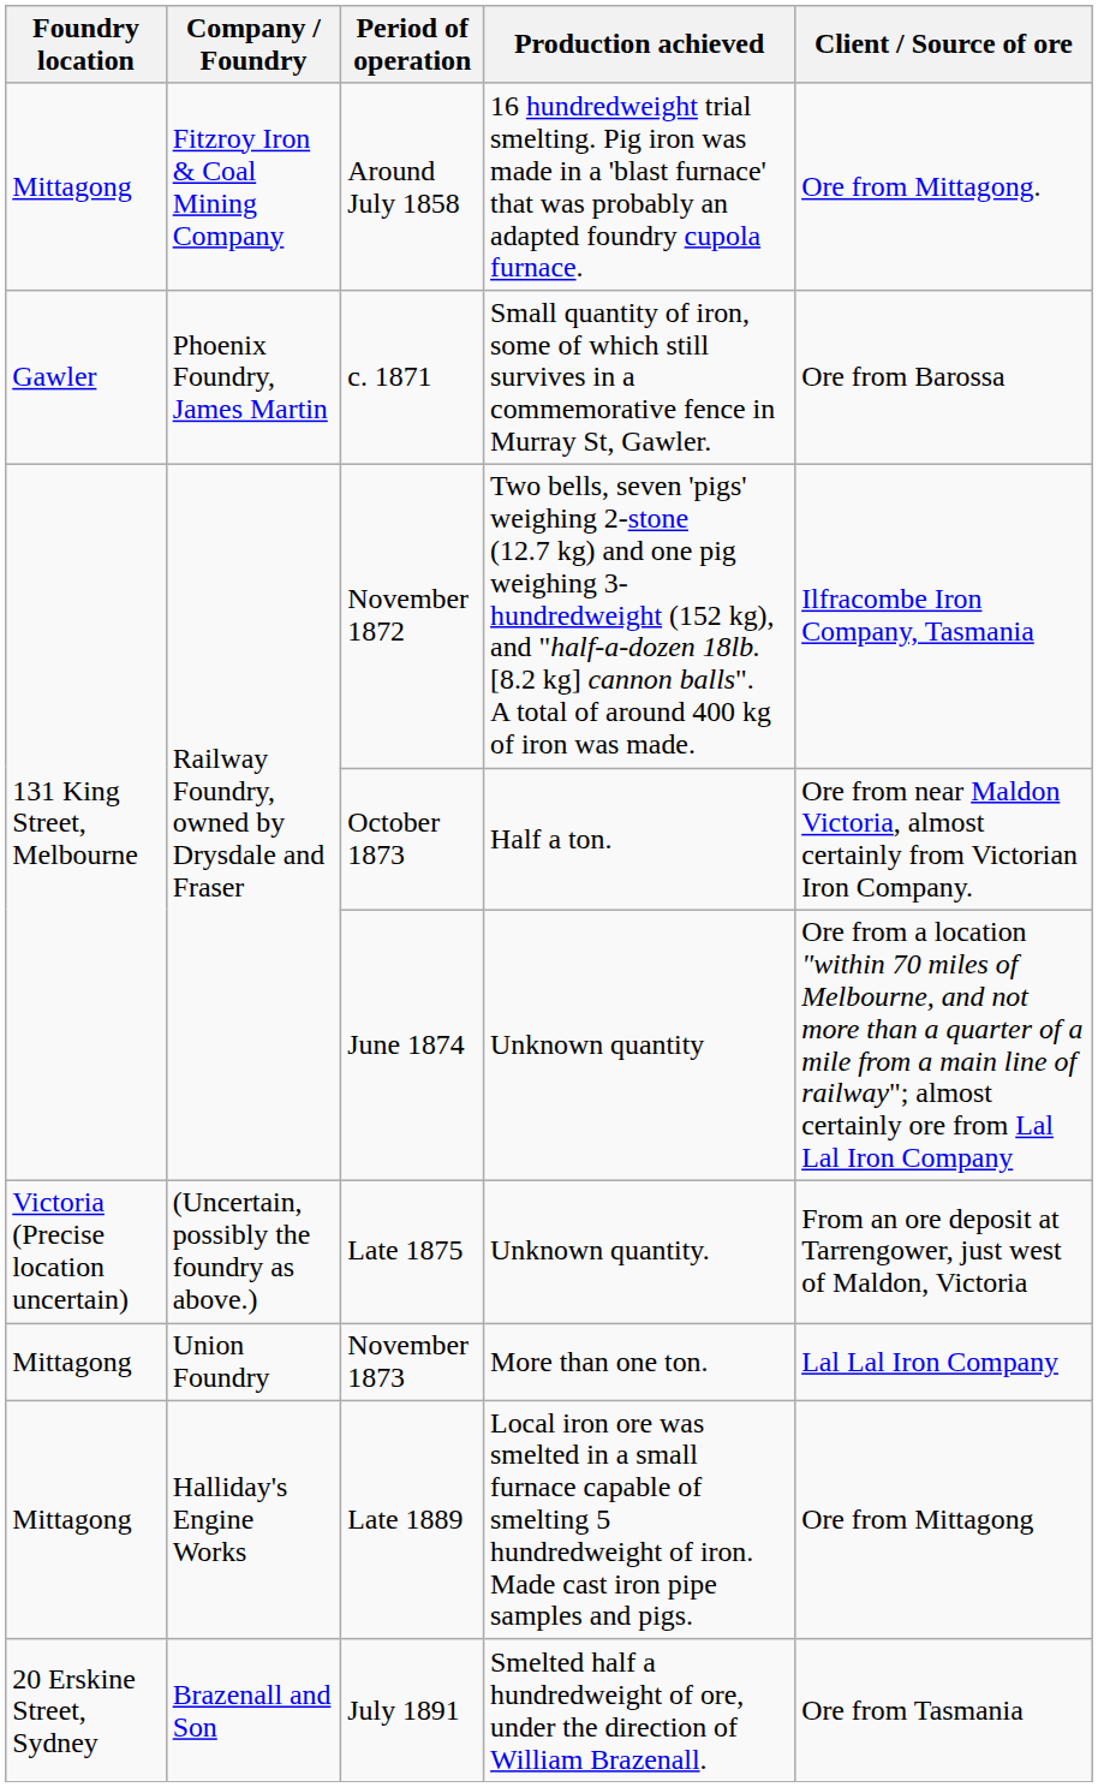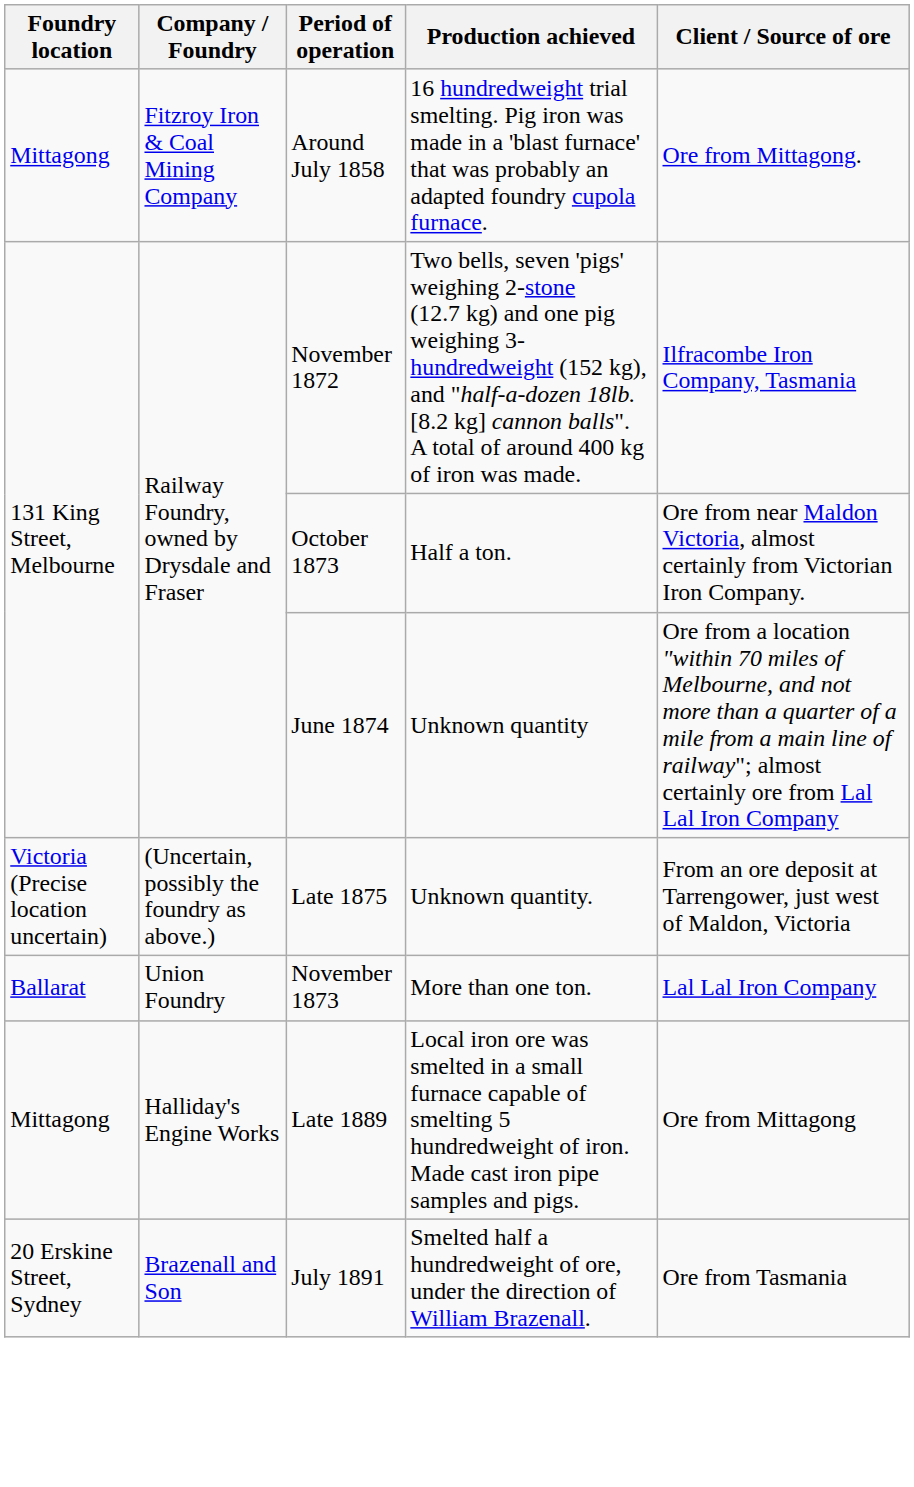 <table class="wikitable">
 <tr>
 <th>Foundry location</th>
 <th>Company / Foundry</th>
 <th>Period of  operation</th>
 <th>Production  achieved</th>
 <th>Client / Source of ore</th>
 </tr>
 <tr>
 <td><a href='#'>Mittagong</a></td>
 <td><a href='#'>Fitzroy Iron & Coal Mining Company</a></td>
 <td>Around July 1858</td>
 <td>16 <a href='#'>hundredweight</a> trial smelting. Pig iron was made in a 'blast furnace' that was probably an adapted  foundry <a href='#'>cupola furnace</a>.</td>
 <td><a href='#'>Ore from Mittagong</a>.</td>
-</tr>
-<tr>
-<td><a href='#'>Gawler</a></td>
-<td>Phoenix Foundry,<br><a href='#'>James Martin</a></td>
-<td>c. 1871</td>
-<td>Small quantity of iron, some of which still survives in a commemorative fence in Murray St, Gawler.</td>
-<td>Ore from Barossa</td>
 </tr>
 <tr>
 <td rowspan="3">131 King Street, Melbourne</td>
 <td rowspan="3">Railway Foundry, owned by Drysdale and Fraser</td>
 <td>November 1872</td>
 <td>Two bells, seven 'pigs' weighing 2-<a href='#'>stone</a> (12.7 kg) and one pig weighing 3-<a href='#'>hundredweight</a> (152 kg), and "<em>half-a-dozen 18lb.</em> [8.2 kg] <em>cannon balls</em>".<br>A total of around 400 kg of iron was made.</td>
 <td><a href='#'>Ilfracombe Iron Company, Tasmania</a></td>
 </tr>
 <tr>
 <td>October   1873</td>
 <td>Half a ton.</td>
 <td>Ore from near <a href='#'>Maldon Victoria</a>, almost certainly from Victorian Iron Company.</td>
 </tr>
 <tr>
 <td>June 1874</td>
 <td>Unknown quantity </td>
 <td>Ore from a location <em>"within 70 miles of Melbourne, and not more than a quarter of a mile from a main line of railway</em>"; almost certainly ore from <a href='#'>Lal Lal Iron Company</a></td>
 </tr>
 <tr>
 <td><a href='#'>Victoria</a> (Precise location uncertain)</td>
 <td>(Uncertain, possibly the foundry as above.)</td>
 <td>Late 1875</td>
 <td>Unknown quantity.</td>
 <td>From an ore deposit at Tarrengower, just west of Maldon, Victoria</td>
 </tr>
 <tr>
-<td>Mittagong</td>
+<td><a href='#'>Ballarat</a></td>
 <td>Union Foundry</td>
 <td>November 1873</td>
 <td>More than one ton.</td>
 <td><a href='#'>Lal Lal Iron Company</a></td>
 </tr>
 <tr>
 <td>Mittagong</td>
 <td>Halliday's Engine Works</td>
 <td>Late 1889</td>
 <td>Local iron ore was smelted in a small furnace capable of smelting 5 hundredweight of iron. Made cast iron pipe samples and pigs.</td>
 <td>Ore from Mittagong</td>
 </tr>
 <tr>
 <td>20 Erskine Street, Sydney</td>
 <td><a href='#'>Brazenall and Son</a></td>
 <td>July 1891</td>
 <td>Smelted half a hundredweight of ore, under the direction of <a href='#'>William Brazenall</a>.</td>
 <td>Ore from Tasmania</td>
 </tr>
 </table>
